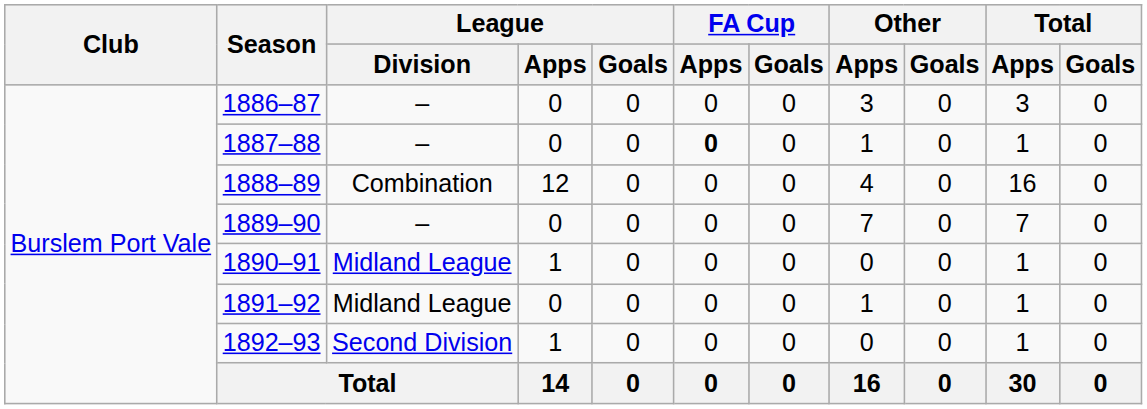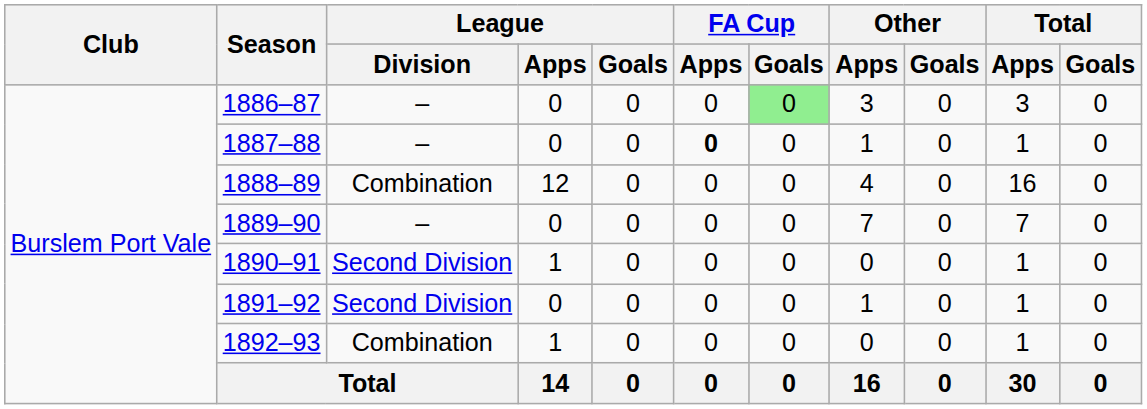 <table class="wikitable" style="text-align:center">
 <tr>
 <th rowspan="2">Club</th>
 <th rowspan="2">Season</th>
 <th colspan="3">League</th>
 <th colspan="2"><a href='#'>FA Cup</a></th>
 <th colspan="2">Other</th>
 <th colspan="2">Total</th>
 </tr>
 <tr>
 <th>Division</th>
 <th>Apps</th>
 <th>Goals</th>
 <th>Apps</th>
 <th>Goals</th>
 <th>Apps</th>
 <th>Goals</th>
 <th>Apps</th>
 <th>Goals</th>
 </tr>
 <tr>
 <td rowspan="8"><a href='#'>Burslem Port Vale</a></td>
 <td><a href='#'>1886–87</a></td>
 <td>–</td>
 <td>0</td>
 <td>0</td>
 <td>0</td>
-<td>0</td>
+<td style="background: lightgreen;">0</td>
 <td>3</td>
 <td>0</td>
 <td>3</td>
 <td>0</td>
 </tr>
 <tr>
 <td><a href='#'>1887–88</a></td>
 <td>–</td>
 <td>0</td>
 <td>0</td>
 <td><strong>0</strong></td>
 <td>0</td>
 <td>1</td>
 <td>0</td>
 <td>1</td>
 <td>0</td>
 </tr>
 <tr>
 <td><a href='#'>1888–89</a></td>
 <td>Combination</td>
 <td>12</td>
 <td>0</td>
 <td>0</td>
 <td>0</td>
 <td>4</td>
 <td>0</td>
 <td>16</td>
 <td>0</td>
 </tr>
 <tr>
 <td><a href='#'>1889–90</a></td>
 <td>–</td>
 <td>0</td>
 <td>0</td>
 <td>0</td>
 <td>0</td>
 <td>7</td>
 <td>0</td>
 <td>7</td>
 <td>0</td>
 </tr>
 <tr>
 <td><a href='#'>1890–91</a></td>
-<td><a href='#'>Midland League</a></td>
+<td><a href='#'>Second Division</a></td>
 <td>1</td>
 <td>0</td>
 <td>0</td>
 <td>0</td>
 <td>0</td>
 <td>0</td>
 <td>1</td>
 <td>0</td>
 </tr>
 <tr>
 <td><a href='#'>1891–92</a></td>
-<td>Midland League</td>
+<td><a href='#'>Second Division</a></td>
 <td>0</td>
 <td>0</td>
 <td>0</td>
 <td>0</td>
 <td>1</td>
 <td>0</td>
 <td>1</td>
 <td>0</td>
 </tr>
 <tr>
 <td><a href='#'>1892–93</a></td>
-<td><a href='#'>Second Division</a></td>
+<td>Combination</td>
 <td>1</td>
 <td>0</td>
 <td>0</td>
 <td>0</td>
 <td>0</td>
 <td>0</td>
 <td>1</td>
 <td>0</td>
 </tr>
 <tr>
 <th colspan="2">Total</th>
 <th>14</th>
 <th>0</th>
 <th>0</th>
 <th>0</th>
 <th>16</th>
 <th>0</th>
 <th>30</th>
 <th>0</th>
 </tr>
 </table>
